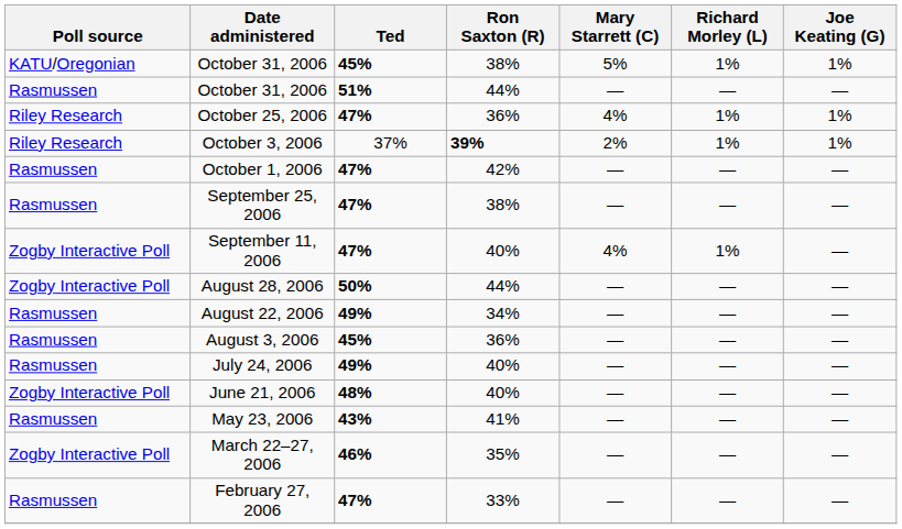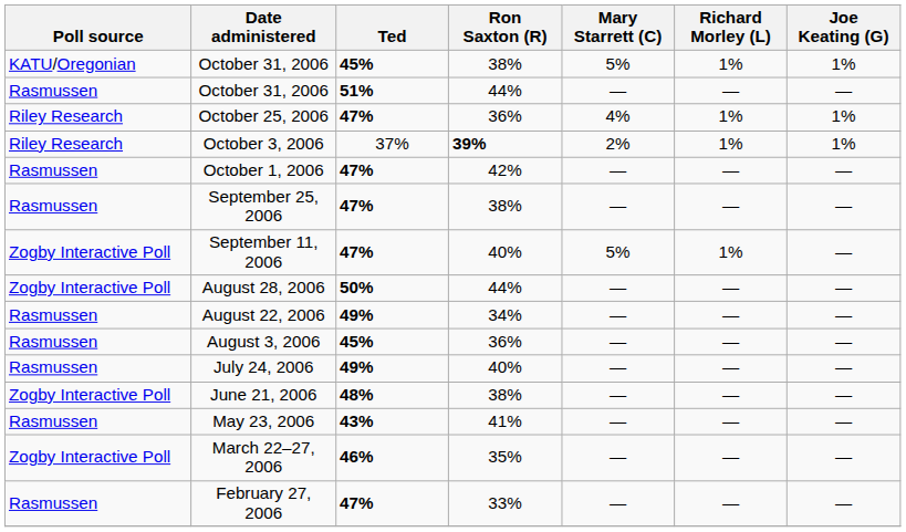 <table class="wikitable">
 <tr valign=bottom>
 <th width=170px>Poll source</th>
 <th width=130px>Date administered</th>
 <th width=100px>Ted<br></th>
 <th width=100px>Ron<br>Saxton (R)</th>
 <th width=100px>Mary<br>Starrett (C)</th>
 <th width=100px>Richard<br>Morley (L)</th>
 <th width=100px>Joe<br>Keating (G)</th>
 </tr>
 <tr>
 <td><a href='#'>KATU</a>/<a href='#'>Oregonian</a></td>
 <td align=center>October 31, 2006</td>
 <td><strong>45%</strong></td>
 <td align=center>38%</td>
 <td align=center>5%</td>
 <td align=center>1%</td>
 <td align=center>1%</td>
 </tr>
 <tr>
 <td><a href='#'>Rasmussen</a></td>
 <td align=center>October 31, 2006</td>
 <td><strong>51%</strong></td>
 <td align=center>44%</td>
 <td align=center>—</td>
 <td align=center>—</td>
 <td align=center>—</td>
 </tr>
 <tr>
 <td><a href='#'>Riley Research</a></td>
 <td align=center>October 25, 2006</td>
 <td><strong>47%</strong></td>
 <td align=center>36%</td>
 <td align=center>4%</td>
 <td align=center>1%</td>
 <td align=center>1%</td>
 </tr>
 <tr>
 <td><a href='#'>Riley Research</a></td>
 <td align=center>October 3, 2006</td>
 <td align=center>37%</td>
 <td><strong>39%</strong></td>
 <td align=center>2%</td>
 <td align=center>1%</td>
 <td align=center>1%</td>
 </tr>
 <tr>
 <td><a href='#'>Rasmussen</a></td>
 <td align=center>October 1, 2006</td>
 <td><strong>47%</strong></td>
 <td align=center>42%</td>
 <td align=center>—</td>
 <td align=center>—</td>
 <td align=center>—</td>
 </tr>
 <tr>
 <td><a href='#'>Rasmussen</a></td>
 <td align=center>September 25, 2006</td>
 <td><strong>47%</strong></td>
 <td align=center>38%</td>
 <td align=center>—</td>
 <td align=center>—</td>
 <td align=center>—</td>
 </tr>
 <tr>
 <td><a href='#'>Zogby Interactive Poll</a></td>
 <td align=center>September 11, 2006</td>
 <td><strong>47%</strong></td>
 <td align=center>40%</td>
-<td align=center>4%</td>
+<td align=center>5%</td>
 <td align=center>1%</td>
 <td align=center>—</td>
 </tr>
 <tr>
 <td><a href='#'>Zogby Interactive Poll</a></td>
 <td align=center>August 28, 2006</td>
 <td><strong>50%</strong></td>
 <td align=center>44%</td>
 <td align=center>—</td>
 <td align=center>—</td>
 <td align=center>—</td>
 </tr>
 <tr>
 <td><a href='#'>Rasmussen</a></td>
 <td align=center>August 22, 2006</td>
 <td><strong>49%</strong></td>
 <td align=center>34%</td>
 <td align=center>—</td>
 <td align=center>—</td>
 <td align=center>—</td>
 </tr>
 <tr>
 <td><a href='#'>Rasmussen</a></td>
 <td align=center>August 3, 2006</td>
 <td><strong>45%</strong></td>
 <td align=center>36%</td>
 <td align=center>—</td>
 <td align=center>—</td>
 <td align=center>—</td>
 </tr>
 <tr>
 <td><a href='#'>Rasmussen</a></td>
 <td align=center>July 24, 2006</td>
 <td><strong>49%</strong></td>
 <td align=center>40%</td>
 <td align=center>—</td>
 <td align=center>—</td>
 <td align=center>—</td>
 </tr>
 <tr>
 <td><a href='#'>Zogby Interactive Poll</a></td>
 <td align=center>June 21, 2006</td>
 <td><strong>48%</strong></td>
-<td align=center>40%</td>
+<td align=center>38%</td>
 <td align=center>—</td>
 <td align=center>—</td>
 <td align=center>—</td>
 </tr>
 <tr>
 <td><a href='#'>Rasmussen</a></td>
 <td align=center>May 23, 2006</td>
 <td><strong>43%</strong></td>
 <td align=center>41%</td>
 <td align=center>—</td>
 <td align=center>—</td>
 <td align=center>—</td>
 </tr>
 <tr>
 <td><a href='#'>Zogby Interactive Poll</a></td>
 <td align=center>March 22–27, 2006</td>
 <td><strong>46%</strong></td>
 <td align=center>35%</td>
 <td align=center>—</td>
 <td align=center>—</td>
 <td align=center>—</td>
 </tr>
 <tr>
 <td><a href='#'>Rasmussen</a></td>
 <td align=center>February 27, 2006</td>
 <td><strong>47%</strong></td>
 <td align=center>33%</td>
 <td align=center>—</td>
 <td align=center>—</td>
 <td align=center>—</td>
 </tr>
 <tr>
 </tr>
 </table>
